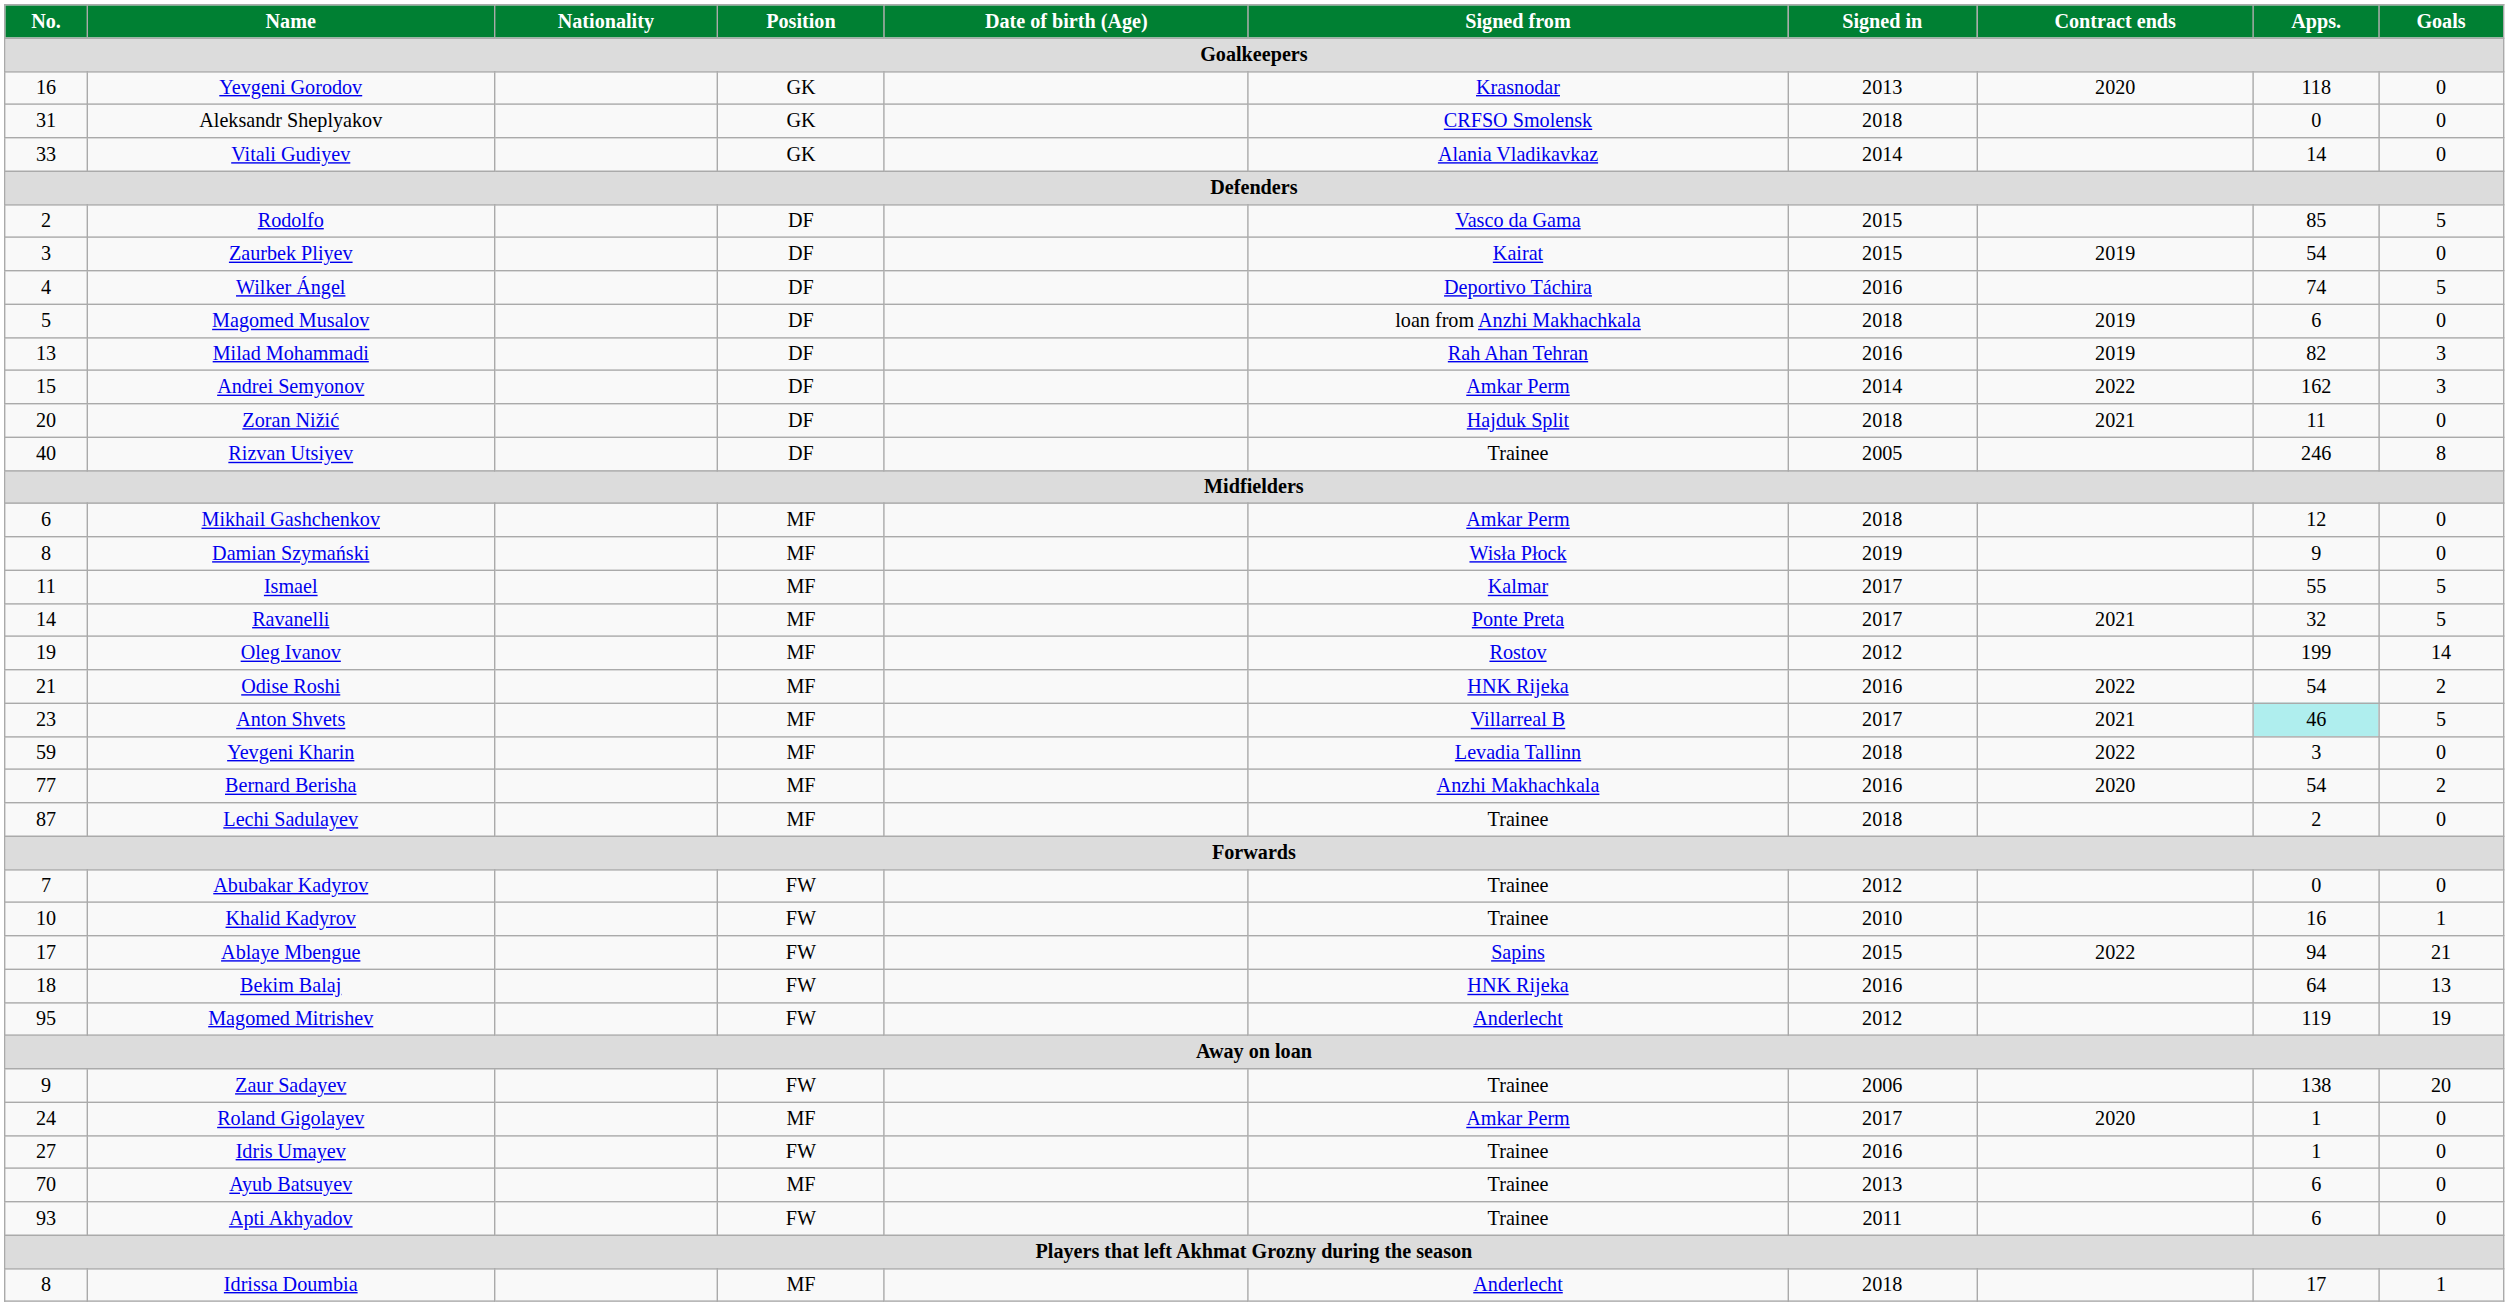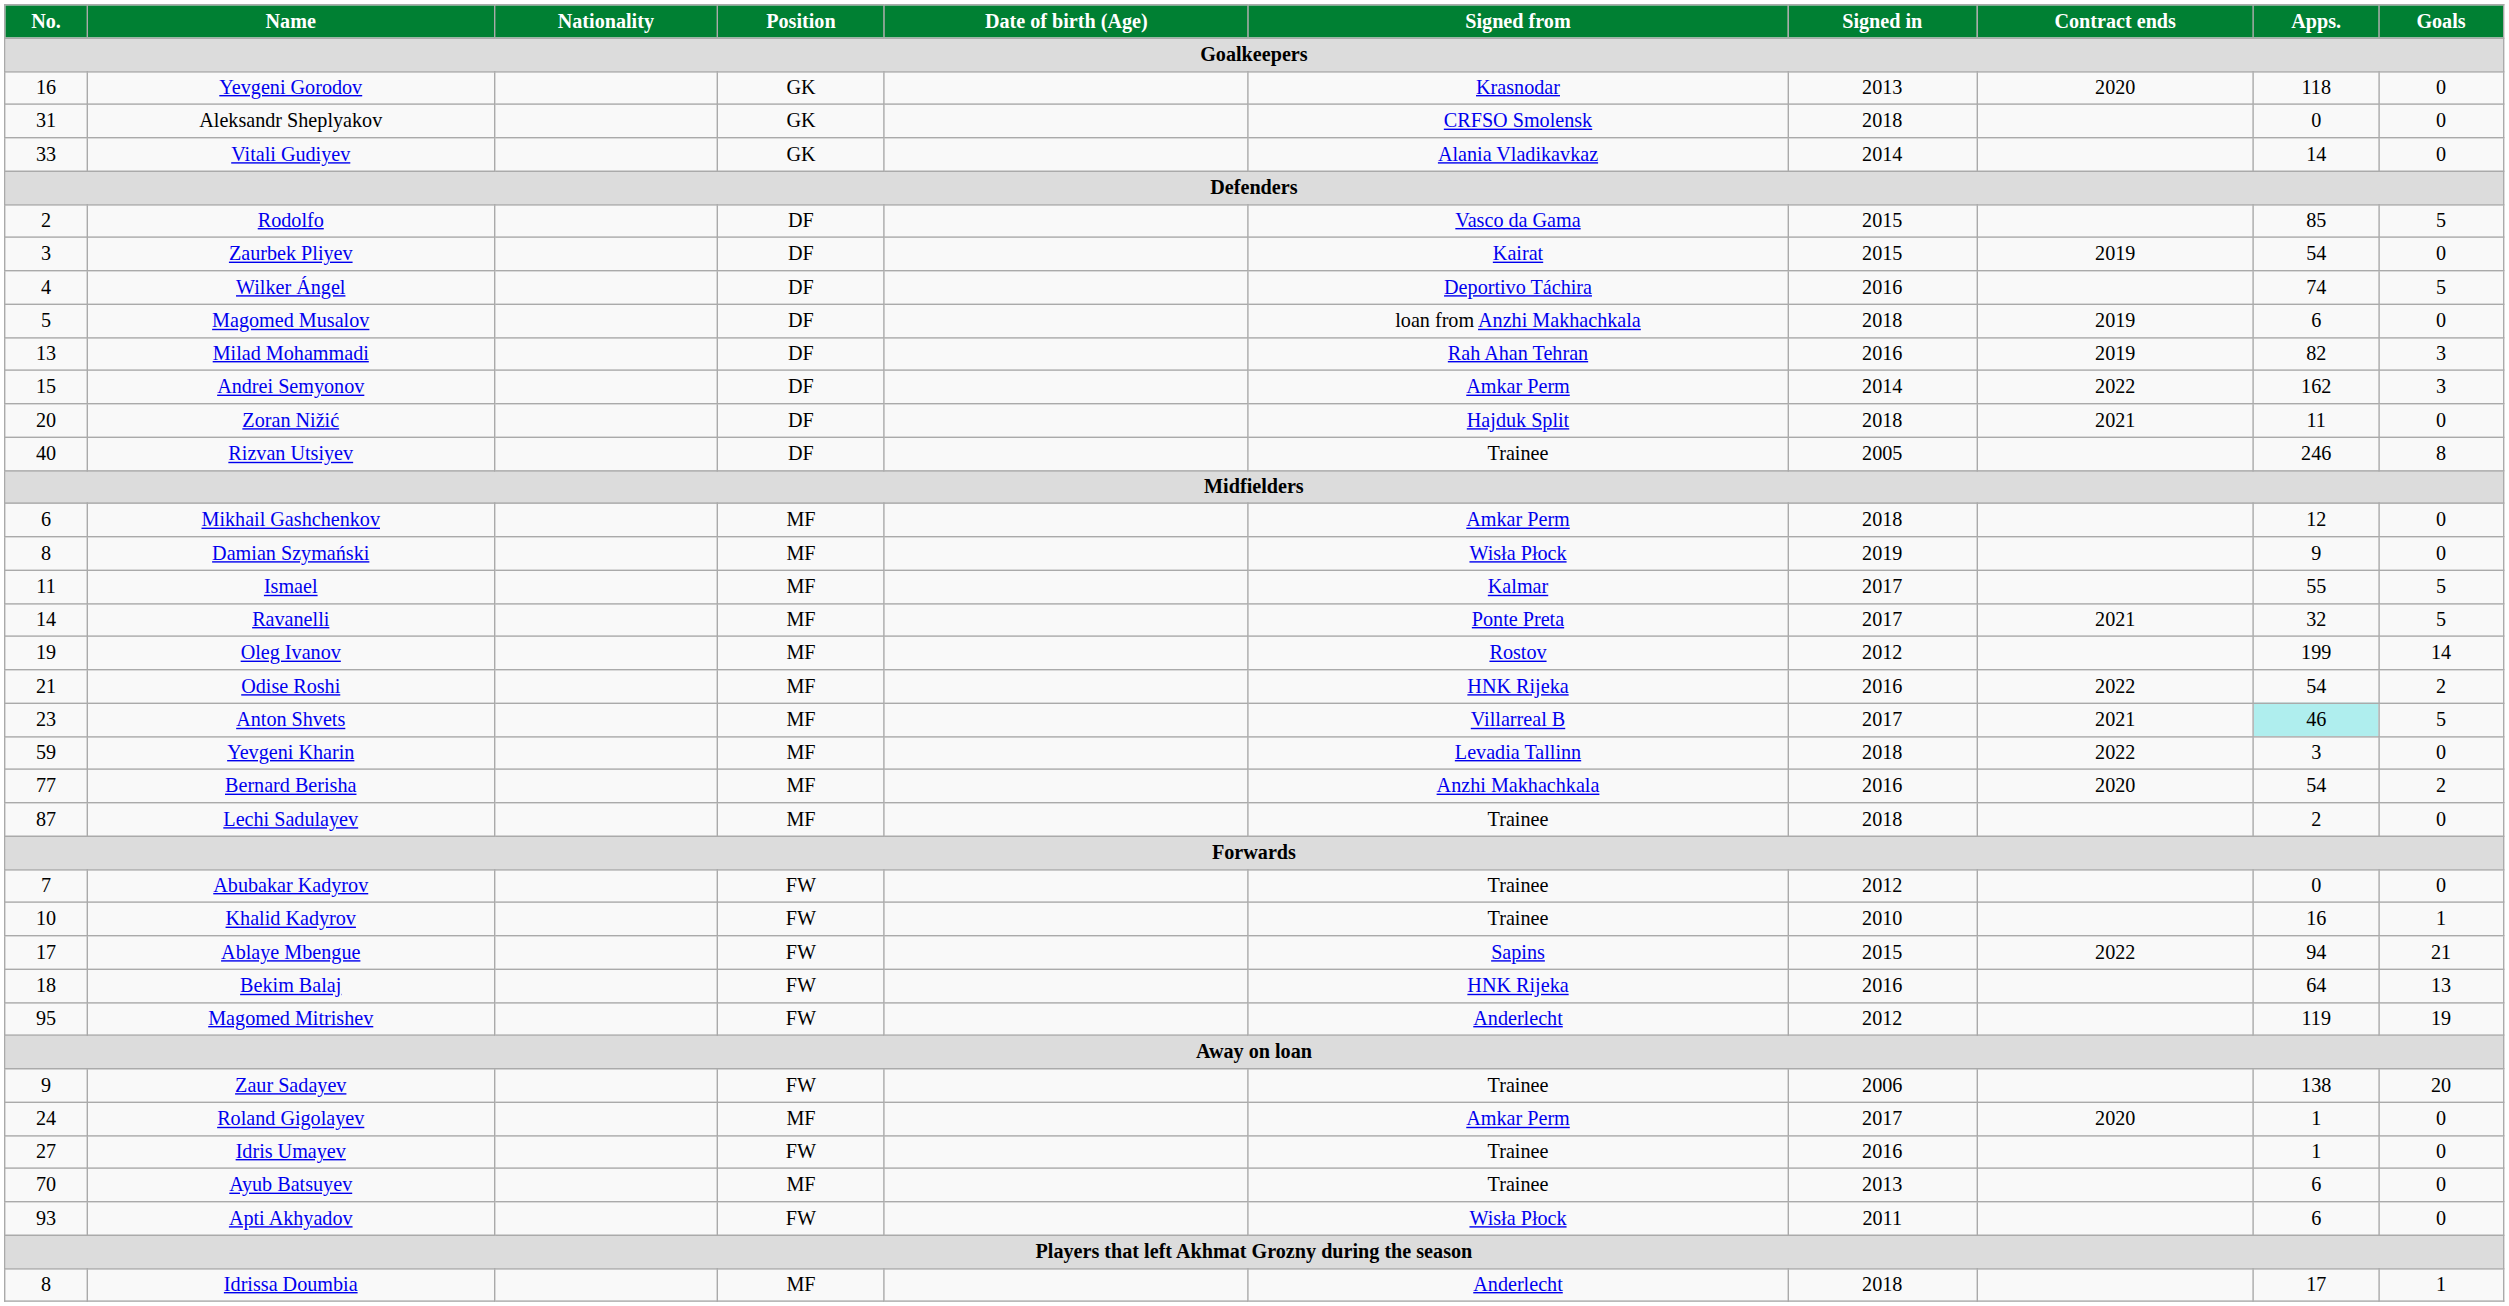 <table class="wikitable"  style="text-align:center; font-size:90%; width:90%;">
 <tr>
 <th style="background:#008033; color:white; text-align:center;">No.</th>
 <th style="background:#008033; color:white; text-align:center;">Name</th>
 <th style="background:#008033; color:white; text-align:center;">Nationality</th>
 <th style="background:#008033; color:white; text-align:center;">Position</th>
 <th style="background:#008033; color:white; text-align:center;">Date of birth (Age)</th>
 <th style="background:#008033; color:white; text-align:center;">Signed from</th>
 <th style="background:#008033; color:white; text-align:center;">Signed in</th>
 <th style="background:#008033; color:white; text-align:center;">Contract ends</th>
 <th style="background:#008033; color:white; text-align:center;">Apps.</th>
 <th style="background:#008033; color:white; text-align:center;">Goals</th>
 </tr>
 <tr>
 <th colspan="11"  style="background:#dcdcdc; text-align:center;">Goalkeepers</th>
 </tr>
 <tr>
 <td>16</td>
 <td><a href='#'>Yevgeni Gorodov</a></td>
 <td></td>
 <td>GK</td>
 <td></td>
 <td><a href='#'>Krasnodar</a></td>
 <td>2013</td>
 <td>2020</td>
 <td>118</td>
 <td>0</td>
 </tr>
 <tr>
 <td>31</td>
 <td>Aleksandr Sheplyakov</td>
 <td></td>
 <td>GK</td>
 <td></td>
 <td><a href='#'>CRFSO Smolensk</a></td>
 <td>2018</td>
 <td></td>
 <td>0</td>
 <td>0</td>
 </tr>
 <tr>
 <td>33</td>
 <td><a href='#'>Vitali Gudiyev</a></td>
 <td></td>
 <td>GK</td>
 <td></td>
 <td><a href='#'>Alania Vladikavkaz</a></td>
 <td>2014</td>
 <td></td>
 <td>14</td>
 <td>0</td>
 </tr>
 <tr>
 <th colspan="11"  style="background:#dcdcdc; text-align:center;">Defenders</th>
 </tr>
 <tr>
 <td>2</td>
 <td><a href='#'>Rodolfo</a></td>
 <td></td>
 <td>DF</td>
 <td></td>
 <td><a href='#'>Vasco da Gama</a></td>
 <td>2015</td>
 <td></td>
 <td>85</td>
 <td>5</td>
 </tr>
 <tr>
 <td>3</td>
 <td><a href='#'>Zaurbek Pliyev</a></td>
 <td></td>
 <td>DF</td>
 <td></td>
 <td><a href='#'>Kairat</a></td>
 <td>2015</td>
 <td>2019</td>
 <td>54</td>
 <td>0</td>
 </tr>
 <tr>
 <td>4</td>
 <td><a href='#'>Wilker Ángel</a></td>
 <td></td>
 <td>DF</td>
 <td></td>
 <td><a href='#'>Deportivo Táchira</a></td>
 <td>2016</td>
 <td></td>
 <td>74</td>
 <td>5</td>
 </tr>
 <tr>
 <td>5</td>
 <td><a href='#'>Magomed Musalov</a></td>
 <td></td>
 <td>DF</td>
 <td></td>
 <td>loan from <a href='#'>Anzhi Makhachkala</a></td>
 <td>2018</td>
 <td>2019</td>
 <td>6</td>
 <td>0</td>
 </tr>
 <tr>
 <td>13</td>
 <td><a href='#'>Milad Mohammadi</a></td>
 <td></td>
 <td>DF</td>
 <td></td>
 <td><a href='#'>Rah Ahan Tehran</a></td>
 <td>2016</td>
 <td>2019</td>
 <td>82</td>
 <td>3</td>
 </tr>
 <tr>
 <td>15</td>
 <td><a href='#'>Andrei Semyonov</a></td>
 <td></td>
 <td>DF</td>
 <td></td>
 <td><a href='#'>Amkar Perm</a></td>
 <td>2014</td>
 <td>2022</td>
 <td>162</td>
 <td>3</td>
 </tr>
 <tr>
 <td>20</td>
 <td><a href='#'>Zoran Nižić</a></td>
 <td></td>
 <td>DF</td>
 <td></td>
 <td><a href='#'>Hajduk Split</a></td>
 <td>2018</td>
 <td>2021</td>
 <td>11</td>
 <td>0</td>
 </tr>
 <tr>
 <td>40</td>
 <td><a href='#'>Rizvan Utsiyev</a></td>
 <td></td>
 <td>DF</td>
 <td></td>
 <td>Trainee</td>
 <td>2005</td>
 <td></td>
 <td>246</td>
 <td>8</td>
 </tr>
 <tr>
 <th colspan="11"  style="background:#dcdcdc; text-align:center;">Midfielders</th>
 </tr>
 <tr>
 <td>6</td>
 <td><a href='#'>Mikhail Gashchenkov</a></td>
 <td></td>
 <td>MF</td>
 <td></td>
 <td><a href='#'>Amkar Perm</a></td>
 <td>2018</td>
 <td></td>
 <td>12</td>
 <td>0</td>
 </tr>
 <tr>
 <td>8</td>
 <td><a href='#'>Damian Szymański</a></td>
 <td></td>
 <td>MF</td>
 <td></td>
 <td><a href='#'>Wisła Płock</a></td>
 <td>2019</td>
 <td></td>
 <td>9</td>
 <td>0</td>
 </tr>
 <tr>
 <td>11</td>
 <td><a href='#'>Ismael</a></td>
 <td></td>
 <td>MF</td>
 <td></td>
 <td><a href='#'>Kalmar</a></td>
 <td>2017</td>
 <td></td>
 <td>55</td>
 <td>5</td>
 </tr>
 <tr>
 <td>14</td>
 <td><a href='#'>Ravanelli</a></td>
 <td></td>
 <td>MF</td>
 <td></td>
 <td><a href='#'>Ponte Preta</a></td>
 <td>2017</td>
 <td>2021</td>
 <td>32</td>
 <td>5</td>
 </tr>
 <tr>
 <td>19</td>
 <td><a href='#'>Oleg Ivanov</a></td>
 <td></td>
 <td>MF</td>
 <td></td>
 <td><a href='#'>Rostov</a></td>
 <td>2012</td>
 <td></td>
 <td>199</td>
 <td>14</td>
 </tr>
 <tr>
 <td>21</td>
 <td><a href='#'>Odise Roshi</a></td>
 <td></td>
 <td>MF</td>
 <td></td>
 <td><a href='#'>HNK Rijeka</a></td>
 <td>2016</td>
 <td>2022</td>
 <td>54</td>
 <td>2</td>
 </tr>
 <tr>
 <td>23</td>
 <td><a href='#'>Anton Shvets</a></td>
 <td></td>
 <td>MF</td>
 <td></td>
 <td><a href='#'>Villarreal B</a></td>
 <td>2017</td>
 <td>2021</td>
 <td style="background: paleturquoise;">46</td>
 <td>5</td>
 </tr>
 <tr>
 <td>59</td>
 <td><a href='#'>Yevgeni Kharin</a></td>
 <td></td>
 <td>MF</td>
 <td></td>
 <td><a href='#'>Levadia Tallinn</a></td>
 <td>2018</td>
 <td>2022</td>
 <td>3</td>
 <td>0</td>
 </tr>
 <tr>
 <td>77</td>
 <td><a href='#'>Bernard Berisha</a></td>
 <td></td>
 <td>MF</td>
 <td></td>
 <td><a href='#'>Anzhi Makhachkala</a></td>
 <td>2016</td>
 <td>2020</td>
 <td>54</td>
 <td>2</td>
 </tr>
 <tr>
 <td>87</td>
 <td><a href='#'>Lechi Sadulayev</a></td>
 <td></td>
 <td>MF</td>
 <td></td>
 <td>Trainee</td>
 <td>2018</td>
 <td></td>
 <td>2</td>
 <td>0</td>
 </tr>
 <tr>
 <th colspan="11"  style="background:#dcdcdc; text-align:center;">Forwards</th>
 </tr>
 <tr>
 <td>7</td>
 <td><a href='#'>Abubakar Kadyrov</a></td>
 <td></td>
 <td>FW</td>
 <td></td>
 <td>Trainee</td>
 <td>2012</td>
 <td></td>
 <td>0</td>
 <td>0</td>
 </tr>
 <tr>
 <td>10</td>
 <td><a href='#'>Khalid Kadyrov</a></td>
 <td></td>
 <td>FW</td>
 <td></td>
 <td>Trainee</td>
 <td>2010</td>
 <td></td>
 <td>16</td>
 <td>1</td>
 </tr>
 <tr>
 <td>17</td>
 <td><a href='#'>Ablaye Mbengue</a></td>
 <td></td>
 <td>FW</td>
 <td></td>
 <td><a href='#'>Sapins</a></td>
 <td>2015</td>
 <td>2022</td>
 <td>94</td>
 <td>21</td>
 </tr>
 <tr>
 <td>18</td>
 <td><a href='#'>Bekim Balaj</a></td>
 <td></td>
 <td>FW</td>
 <td></td>
 <td><a href='#'>HNK Rijeka</a></td>
 <td>2016</td>
 <td></td>
 <td>64</td>
 <td>13</td>
 </tr>
 <tr>
 <td>95</td>
 <td><a href='#'>Magomed Mitrishev</a></td>
 <td></td>
 <td>FW</td>
 <td></td>
 <td><a href='#'>Anderlecht</a></td>
 <td>2012</td>
 <td></td>
 <td>119</td>
 <td>19</td>
 </tr>
 <tr>
 <th colspan="11"  style="background:#dcdcdc; text-align:center;">Away on loan</th>
 </tr>
 <tr>
 <td>9</td>
 <td><a href='#'>Zaur Sadayev</a></td>
 <td></td>
 <td>FW</td>
 <td></td>
 <td>Trainee</td>
 <td>2006</td>
 <td></td>
 <td>138</td>
 <td>20</td>
 </tr>
 <tr>
 <td>24</td>
 <td><a href='#'>Roland Gigolayev</a></td>
 <td></td>
 <td>MF</td>
 <td></td>
 <td><a href='#'>Amkar Perm</a></td>
 <td>2017</td>
 <td>2020</td>
 <td>1</td>
 <td>0</td>
 </tr>
 <tr>
 <td>27</td>
 <td><a href='#'>Idris Umayev</a></td>
 <td></td>
 <td>FW</td>
 <td></td>
 <td>Trainee</td>
 <td>2016</td>
 <td></td>
 <td>1</td>
 <td>0</td>
 </tr>
 <tr>
 <td>70</td>
 <td><a href='#'>Ayub Batsuyev</a></td>
 <td></td>
 <td>MF</td>
 <td></td>
 <td>Trainee</td>
 <td>2013</td>
 <td></td>
 <td>6</td>
 <td>0</td>
 </tr>
 <tr>
 <td>93</td>
 <td><a href='#'>Apti Akhyadov</a></td>
 <td></td>
 <td>FW</td>
 <td></td>
-<td>Trainee</td>
+<td><a href='#'>Wisła Płock</a></td>
 <td>2011</td>
 <td></td>
 <td>6</td>
 <td>0</td>
 </tr>
 <tr>
 <th colspan="11"  style="background:#dcdcdc; text-align:center;">Players that left Akhmat Grozny during the season</th>
 </tr>
 <tr>
 <td>8</td>
 <td><a href='#'>Idrissa Doumbia</a></td>
 <td></td>
 <td>MF</td>
 <td></td>
 <td><a href='#'>Anderlecht</a></td>
 <td>2018</td>
 <td></td>
 <td>17</td>
 <td>1</td>
 </tr>
 </table>
